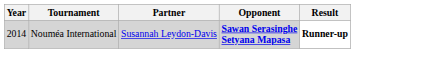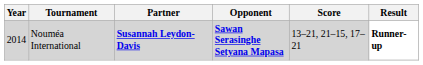 <table class="sortable wikitable" style="font-size: 90%;">
 <tr>
 <th>Year</th>
 <th>Tournament</th>
 <th>Partner</th>
 <th>Opponent</th>
+<th>Score</th>
 <th>Result</th>
 </tr>
 <tr style="background:#D5D5D5">
 <td align="center">2014</td>
 <td align="left">Nouméa International</td>
-<td align="left"> <a href='#'>Susannah Leydon-Davis</a></td>
+<td align="left"><strong> <a href='#'>Susannah Leydon-Davis</a></strong></td>
 <td align="left"><strong> <a href='#'>Sawan Serasinghe</a> <br>  <a href='#'>Setyana Mapasa</a></strong></td>
+<td align="left">13–21, 21–15, 17–21</td>
 <td style="text-align:left; background:white"> <strong>Runner-up</strong></td>
 </tr>
 </table>
